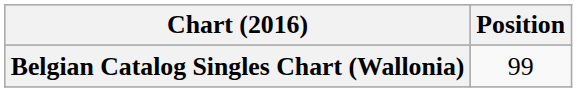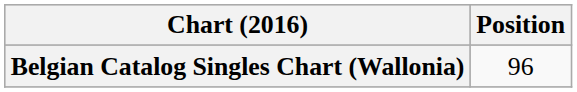 <table class="wikitable sortable plainrowheaders" style="text-align:center;">
 <tr>
 <th>Chart (2016)</th>
 <th>Position</th>
 </tr>
 <tr>
 <th scope="row">Belgian Catalog Singles Chart (Wallonia)</th>
-<td style="text-align:center;">99</td>
+<td style="text-align:center;">96</td>
 </tr>
 </table>
